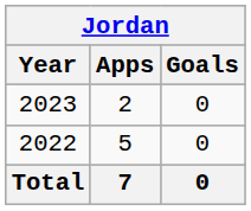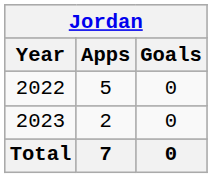 <table class="wikitable" style="text-align:center">
 <tr>
 <th colspan=3><a href='#'>Jordan</a></th>
 </tr>
 <tr>
 <th>Year</th>
 <th>Apps</th>
 <th>Goals</th>
 </tr>
 <tr>
-<td>2023</td>
-<td>2</td>
+<td>2022</td>
+<td>5</td>
 <td>0</td>
 </tr>
 <tr>
-<td>2022</td>
-<td>5</td>
+<td>2023</td>
+<td>2</td>
 <td>0</td>
 </tr>
 <tr>
 <th>Total</th>
 <th>7</th>
 <th>0</th>
 </tr>
 </table>
